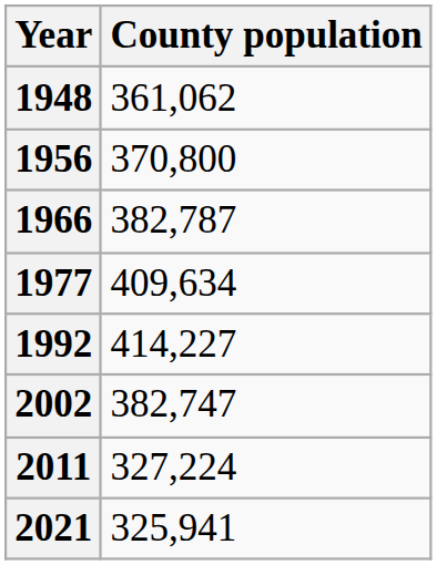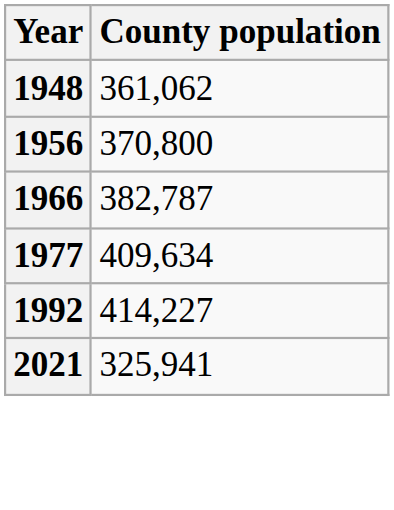 <table class="wikitable">
 <tr>
 <th>Year</th>
 <th>County population</th>
 </tr>
 <tr>
 <th>1948</th>
 <td>361,062 </td>
 </tr>
 <tr>
 <th>1956</th>
 <td>370,800 </td>
 </tr>
 <tr>
 <th>1966</th>
 <td>382,787 </td>
 </tr>
 <tr>
 <th>1977</th>
 <td>409,634 </td>
 </tr>
 <tr>
 <th>1992</th>
 <td>414,227 </td>
 </tr>
 <tr>
-<th>2002</th>
-<td>382,747 </td>
-</tr>
-<tr>
-<th>2011</th>
-<td>327,224 </td>
-</tr>
-<tr>
 <th>2021</th>
 <td>325,941 </td>
 </tr>
 </table>
